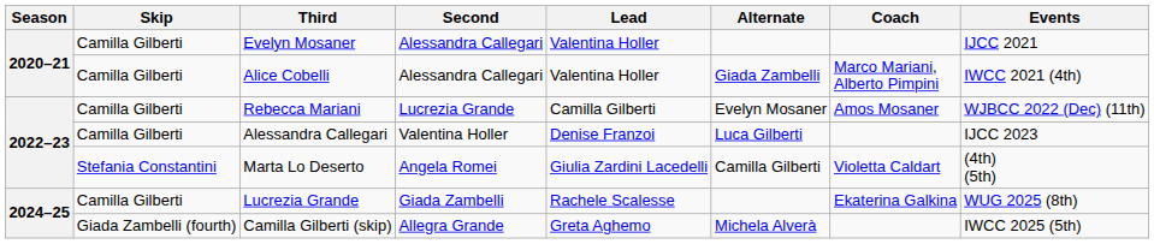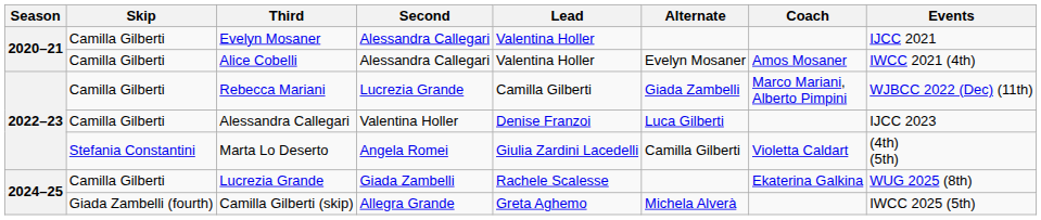 <table class="wikitable">
 <tr>
 <th scope="col">Season</th>
 <th scope="col">Skip</th>
 <th scope="col">Third</th>
 <th scope="col">Second</th>
 <th scope="col">Lead</th>
 <th scope="col">Alternate</th>
 <th scope="col">Coach</th>
 <th scope="col">Events</th>
 </tr>
 <tr>
 <th scope="row" rowspan="2">2020–21</th>
 <td>Camilla Gilberti</td>
 <td><a href='#'>Evelyn Mosaner</a></td>
 <td><a href='#'>Alessandra Callegari</a></td>
 <td><a href='#'>Valentina Holler</a></td>
 <td></td>
 <td></td>
 <td><a href='#'>IJCC</a> 2021 </td>
 </tr>
 <tr>
 <td>Camilla Gilberti</td>
 <td><a href='#'>Alice Cobelli</a></td>
 <td>Alessandra Callegari</td>
 <td>Valentina Holler</td>
-<td><a href='#'>Giada Zambelli</a></td>
-<td><a href='#'>Marco Mariani</a>,<br><a href='#'>Alberto Pimpini</a></td>
+<td>Evelyn Mosaner</td>
+<td><a href='#'>Amos Mosaner</a></td>
 <td><a href='#'>IWCC</a> 2021 (4th)</td>
 </tr>
 <tr>
 <th scope="row" rowspan="3">2022–23</th>
 <td>Camilla Gilberti</td>
 <td><a href='#'>Rebecca Mariani</a></td>
 <td><a href='#'>Lucrezia Grande</a></td>
 <td>Camilla Gilberti</td>
-<td>Evelyn Mosaner</td>
-<td><a href='#'>Amos Mosaner</a></td>
+<td><a href='#'>Giada Zambelli</a></td>
+<td><a href='#'>Marco Mariani</a>,<br><a href='#'>Alberto Pimpini</a></td>
 <td><a href='#'>WJBCC 2022 (Dec)</a> (11th)</td>
 </tr>
 <tr>
 <td>Camilla Gilberti</td>
 <td>Alessandra Callegari</td>
 <td>Valentina Holler</td>
 <td><a href='#'>Denise Franzoi</a></td>
 <td><a href='#'>Luca Gilberti</a></td>
 <td></td>
 <td>IJCC 2023 </td>
 </tr>
 <tr>
 <td><a href='#'>Stefania Constantini</a></td>
 <td>Marta Lo Deserto</td>
 <td><a href='#'>Angela Romei</a></td>
 <td><a href='#'>Giulia Zardini Lacedelli</a></td>
 <td>Camilla Gilberti</td>
 <td><a href='#'>Violetta Caldart</a></td>
 <td> (4th)<br> (5th)</td>
 </tr>
 <tr>
 <th scope="row" rowspan="2">2024–25</th>
 <td>Camilla Gilberti</td>
 <td><a href='#'>Lucrezia Grande</a></td>
 <td><a href='#'>Giada Zambelli</a></td>
 <td><a href='#'>Rachele Scalesse</a></td>
 <td></td>
 <td><a href='#'>Ekaterina Galkina</a></td>
 <td><a href='#'>WUG 2025</a> (8th)</td>
 </tr>
 <tr>
 <td>Giada Zambelli (fourth)</td>
 <td>Camilla Gilberti (skip)</td>
 <td><a href='#'>Allegra Grande</a></td>
 <td><a href='#'>Greta Aghemo</a></td>
 <td><a href='#'>Michela Alverà</a></td>
 <td></td>
 <td>IWCC 2025 (5th)</td>
 </tr>
 </table>
